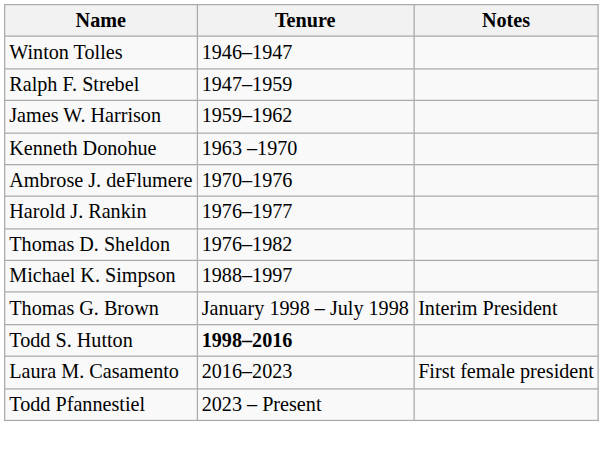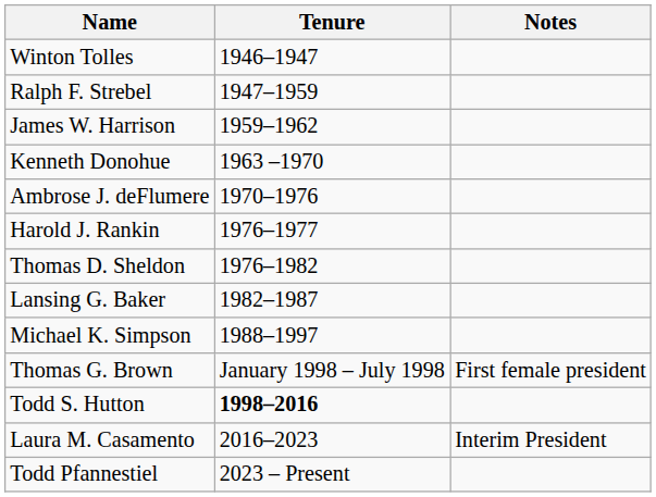 <table class="wikitable">
 <tr>
 <th>Name</th>
 <th>Tenure</th>
 <th>Notes</th>
 </tr>
 <tr>
 <td>Winton Tolles</td>
 <td>1946–1947</td>
 <td></td>
 </tr>
 <tr>
 <td>Ralph F. Strebel</td>
 <td>1947–1959</td>
 </tr>
 <tr>
 <td>James W. Harrison</td>
 <td>1959–1962</td>
 <td></td>
 </tr>
 <tr>
 <td>Kenneth Donohue</td>
 <td>1963 –1970</td>
 <td></td>
 </tr>
 <tr>
 <td>Ambrose J. deFlumere</td>
 <td>1970–1976</td>
 <td></td>
 </tr>
 <tr>
 <td>Harold J. Rankin</td>
 <td>1976–1977</td>
 <td></td>
 </tr>
 <tr>
 <td>Thomas D. Sheldon</td>
 <td>1976–1982</td>
 <td></td>
 </tr>
 <tr>
+<td>Lansing G. Baker</td>
+<td>1982–1987</td>
+<td></td>
+</tr>
+<tr>
 <td>Michael K. Simpson</td>
 <td>1988–1997</td>
 <td></td>
 </tr>
 <tr>
 <td>Thomas G. Brown</td>
 <td>January 1998 – July 1998</td>
-<td>Interim President</td>
+<td>First female president</td>
 </tr>
 <tr>
 <td>Todd S. Hutton</td>
 <td><strong>1998–2016</strong></td>
 <td></td>
 </tr>
 <tr>
 <td>Laura M. Casamento</td>
 <td>2016–2023</td>
-<td>First female president</td>
+<td>Interim President</td>
 </tr>
 <tr>
 <td>Todd Pfannestiel</td>
 <td>2023 – Present</td>
 <td></td>
 </tr>
 </table>
